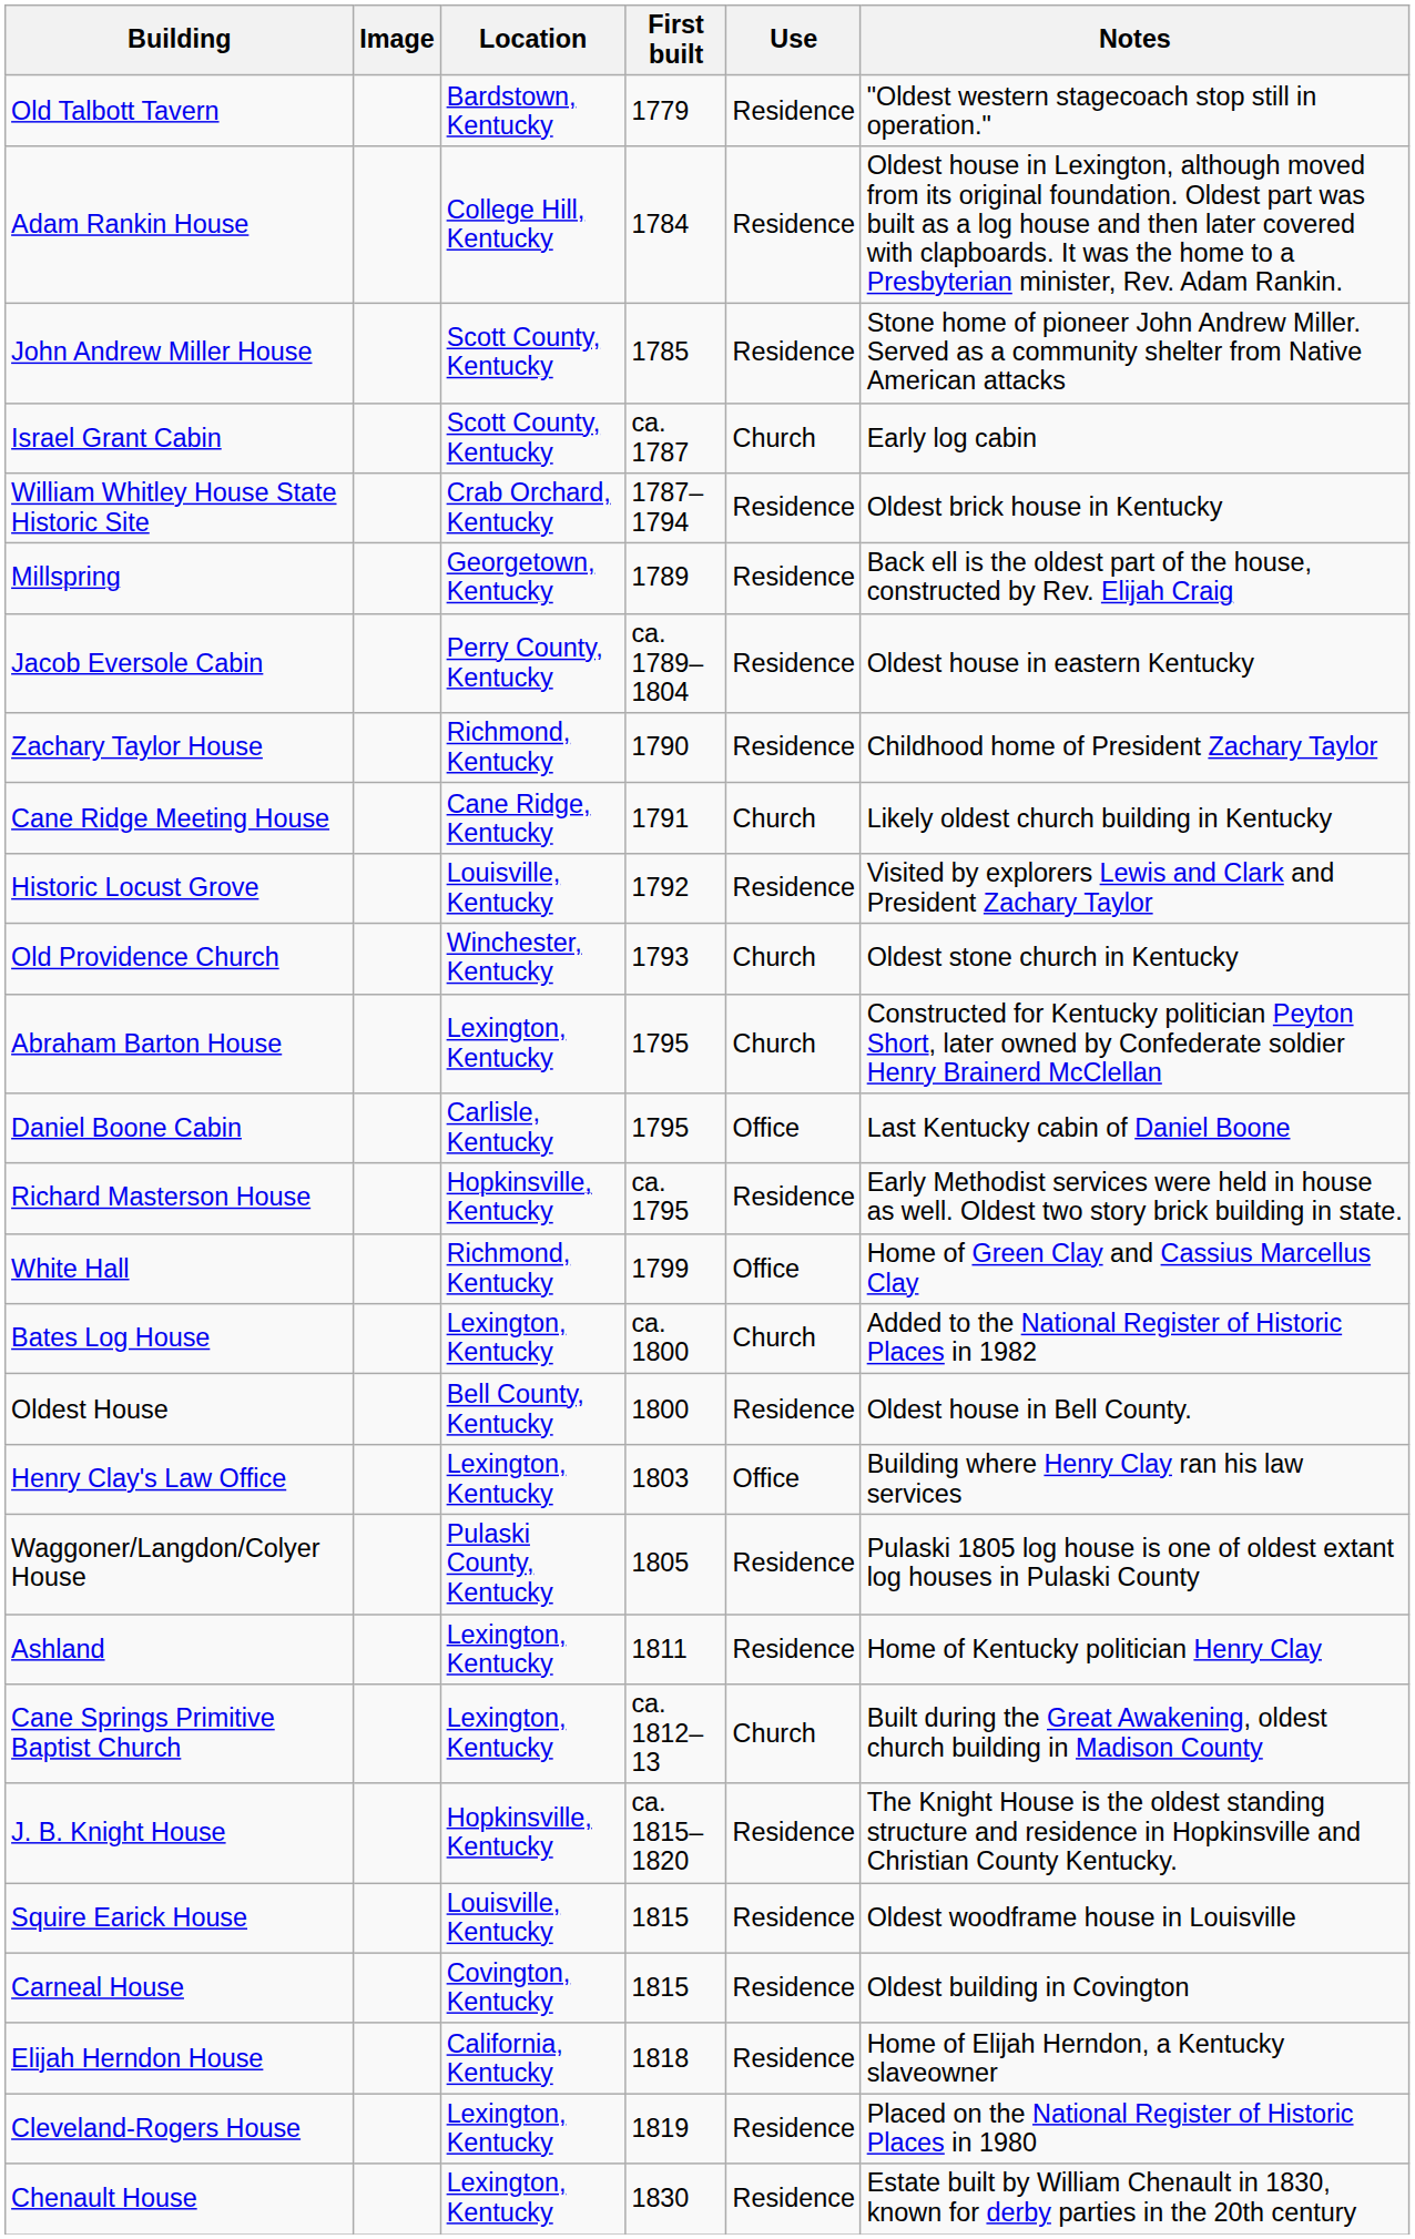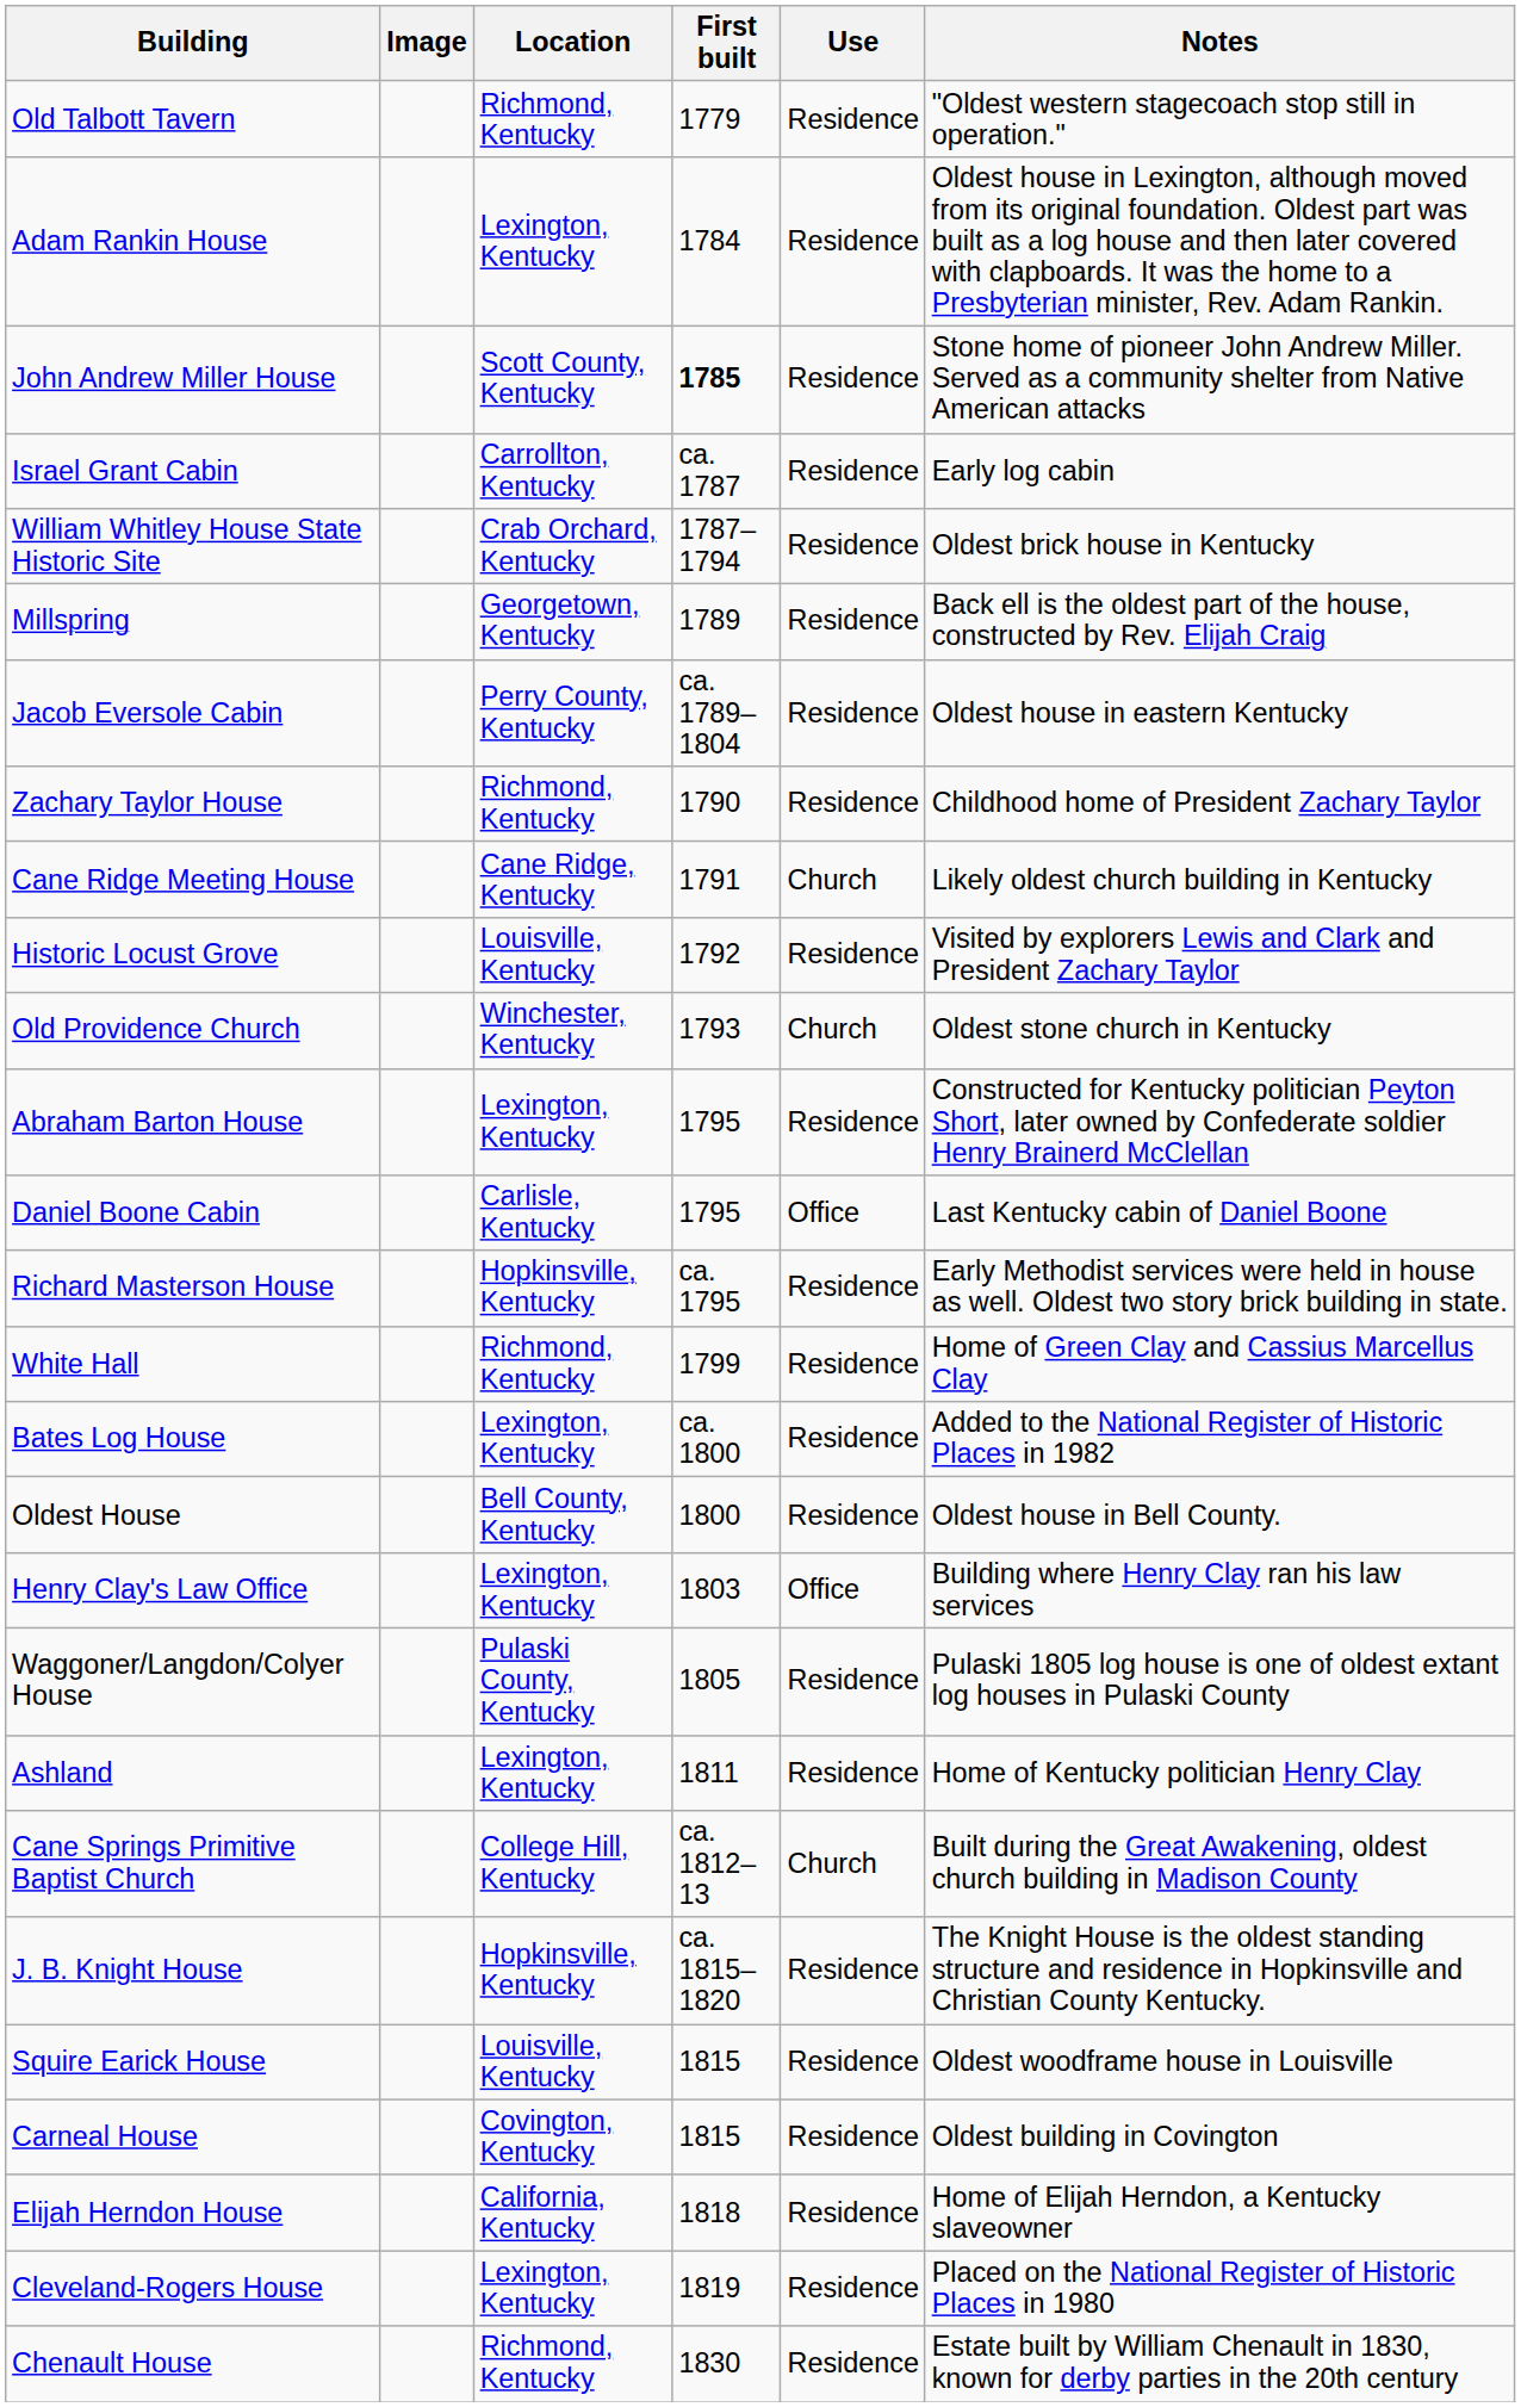 <table class="wikitable sortable">
 <tr>
 <th>Building</th>
 <th class="unsortable">Image</th>
 <th>Location</th>
 <th>First built</th>
 <th>Use</th>
 <th class="unsortable">Notes</th>
 </tr>
 <tr>
 <td><a href='#'>Old Talbott Tavern</a></td>
 <td></td>
-<td><a href='#'>Bardstown, Kentucky</a></td>
+<td><a href='#'>Richmond, Kentucky</a></td>
 <td>1779</td>
 <td>Residence</td>
 <td>"Oldest western stagecoach stop still in operation."</td>
 </tr>
 <tr>
 <td><a href='#'>Adam Rankin House</a></td>
 <td></td>
-<td><a href='#'>College Hill, Kentucky</a></td>
+<td><a href='#'>Lexington, Kentucky</a></td>
 <td>1784</td>
 <td>Residence</td>
 <td>Oldest house in Lexington, although moved from its original foundation. Oldest part was built as a log house and then later covered with clapboards. It was the home to a <a href='#'>Presbyterian</a> minister, Rev. Adam Rankin.</td>
 </tr>
 <tr>
 <td><a href='#'>John Andrew Miller House</a></td>
 <td></td>
 <td><a href='#'>Scott County, Kentucky</a></td>
-<td>1785</td>
+<td><strong>1785</strong></td>
 <td>Residence</td>
 <td>Stone home of pioneer John Andrew Miller. Served as a community shelter from Native American attacks</td>
 </tr>
 <tr>
 <td><a href='#'>Israel Grant Cabin</a></td>
 <td></td>
-<td><a href='#'>Scott County, Kentucky</a></td>
+<td><a href='#'>Carrollton, Kentucky</a></td>
 <td>ca. 1787</td>
-<td>Church</td>
+<td>Residence</td>
 <td>Early log cabin</td>
 </tr>
 <tr>
 <td><a href='#'>William Whitley House State Historic Site</a></td>
 <td></td>
 <td><a href='#'>Crab Orchard, Kentucky</a></td>
 <td>1787–1794</td>
 <td>Residence</td>
 <td>Oldest brick house in Kentucky</td>
 </tr>
 <tr>
 <td><a href='#'>Millspring</a></td>
 <td></td>
 <td><a href='#'>Georgetown, Kentucky</a></td>
 <td>1789</td>
 <td>Residence</td>
 <td>Back ell is the oldest part of the house, constructed by Rev. <a href='#'>Elijah Craig</a></td>
 </tr>
 <tr>
 <td><a href='#'>Jacob Eversole Cabin</a></td>
 <td></td>
 <td><a href='#'>Perry County, Kentucky</a></td>
 <td>ca. 1789–1804</td>
 <td>Residence</td>
 <td>Oldest house in eastern Kentucky</td>
 </tr>
 <tr>
 <td><a href='#'>Zachary Taylor House</a></td>
 <td></td>
 <td><a href='#'>Richmond, Kentucky</a></td>
 <td>1790</td>
 <td>Residence</td>
 <td>Childhood home of President <a href='#'>Zachary Taylor</a></td>
 </tr>
 <tr>
 <td><a href='#'>Cane Ridge Meeting House</a></td>
 <td></td>
 <td><a href='#'>Cane Ridge, Kentucky</a></td>
 <td>1791</td>
 <td>Church</td>
 <td>Likely oldest church building in Kentucky</td>
 </tr>
 <tr>
 <td><a href='#'>Historic Locust Grove</a></td>
 <td></td>
 <td><a href='#'>Louisville, Kentucky</a></td>
 <td>1792</td>
 <td>Residence</td>
 <td>Visited by explorers <a href='#'>Lewis and Clark</a> and President <a href='#'>Zachary Taylor</a></td>
 </tr>
 <tr>
 <td><a href='#'>Old Providence Church</a></td>
 <td></td>
 <td><a href='#'>Winchester, Kentucky</a></td>
 <td>1793</td>
 <td>Church</td>
 <td>Oldest stone church in Kentucky</td>
 </tr>
 <tr>
 <td><a href='#'>Abraham Barton House</a></td>
 <td></td>
 <td><a href='#'>Lexington, Kentucky</a></td>
 <td>1795</td>
-<td>Church</td>
+<td>Residence</td>
 <td>Constructed for Kentucky politician <a href='#'>Peyton Short</a>, later owned by Confederate soldier <a href='#'>Henry Brainerd McClellan</a></td>
 </tr>
 <tr>
 <td><a href='#'>Daniel Boone Cabin</a></td>
 <td></td>
 <td><a href='#'>Carlisle, Kentucky</a></td>
 <td>1795</td>
 <td>Office</td>
 <td>Last Kentucky cabin of <a href='#'>Daniel Boone</a></td>
 </tr>
 <tr>
 <td><a href='#'>Richard Masterson House</a></td>
 <td></td>
 <td><a href='#'>Hopkinsville, Kentucky</a></td>
 <td>ca. 1795</td>
 <td>Residence</td>
 <td>Early Methodist services were held in house as well. Oldest two story brick building in state.</td>
 </tr>
 <tr>
 <td><a href='#'>White Hall</a></td>
 <td></td>
 <td><a href='#'>Richmond, Kentucky</a></td>
 <td>1799</td>
-<td>Office</td>
+<td>Residence</td>
 <td>Home of <a href='#'>Green Clay</a> and <a href='#'>Cassius Marcellus Clay</a></td>
 </tr>
 <tr>
 <td><a href='#'>Bates Log House</a></td>
 <td></td>
 <td><a href='#'>Lexington, Kentucky</a></td>
 <td>ca. 1800</td>
-<td>Church</td>
+<td>Residence</td>
 <td>Added to the <a href='#'>National Register of Historic Places</a> in 1982</td>
 </tr>
 <tr>
 <td>Oldest House</td>
 <td></td>
 <td><a href='#'>Bell County, Kentucky</a></td>
 <td>1800</td>
 <td>Residence</td>
 <td>Oldest house in Bell County.</td>
 </tr>
 <tr>
 <td><a href='#'>Henry Clay's Law Office</a></td>
 <td></td>
 <td><a href='#'>Lexington, Kentucky</a></td>
 <td>1803</td>
 <td>Office</td>
 <td>Building where <a href='#'>Henry Clay</a> ran his law services</td>
 </tr>
 <tr>
 <td>Waggoner/Langdon/Colyer House</td>
 <td></td>
 <td><a href='#'>Pulaski County, Kentucky</a></td>
 <td>1805</td>
 <td>Residence</td>
 <td>Pulaski 1805 log house is one of oldest extant log houses in Pulaski County</td>
 </tr>
 <tr>
 <td><a href='#'>Ashland</a></td>
 <td></td>
 <td><a href='#'>Lexington, Kentucky</a></td>
 <td>1811</td>
 <td>Residence</td>
 <td>Home of Kentucky politician <a href='#'>Henry Clay</a></td>
 </tr>
 <tr>
 <td><a href='#'>Cane Springs Primitive Baptist Church</a></td>
 <td></td>
-<td><a href='#'>Lexington, Kentucky</a></td>
+<td><a href='#'>College Hill, Kentucky</a></td>
 <td>ca. 1812–13</td>
 <td>Church</td>
 <td>Built during the <a href='#'>Great Awakening</a>, oldest church building in <a href='#'>Madison County</a></td>
 </tr>
 <tr>
 <td><a href='#'>J. B. Knight House</a></td>
 <td></td>
 <td><a href='#'>Hopkinsville, Kentucky</a></td>
 <td>ca. 1815–1820</td>
 <td>Residence</td>
 <td>The Knight House is the oldest standing structure and residence in Hopkinsville and Christian County Kentucky.</td>
 </tr>
 <tr>
 <td><a href='#'>Squire Earick House</a></td>
 <td></td>
 <td><a href='#'>Louisville, Kentucky</a></td>
 <td>1815</td>
 <td>Residence</td>
 <td>Oldest woodframe house in Louisville</td>
 </tr>
 <tr>
 <td><a href='#'>Carneal House</a></td>
 <td></td>
 <td><a href='#'>Covington, Kentucky</a></td>
 <td>1815</td>
 <td>Residence</td>
 <td>Oldest building in Covington</td>
 </tr>
 <tr>
 <td><a href='#'>Elijah Herndon House</a></td>
 <td></td>
 <td><a href='#'>California, Kentucky</a></td>
 <td>1818</td>
 <td>Residence</td>
 <td>Home of Elijah Herndon, a Kentucky slaveowner</td>
 </tr>
 <tr>
 <td><a href='#'>Cleveland-Rogers House</a></td>
 <td></td>
 <td><a href='#'>Lexington, Kentucky</a></td>
 <td>1819</td>
 <td>Residence</td>
 <td>Placed on the <a href='#'>National Register of Historic Places</a> in 1980</td>
 </tr>
 <tr>
 <td><a href='#'>Chenault House</a></td>
 <td></td>
-<td><a href='#'>Lexington, Kentucky</a></td>
+<td><a href='#'>Richmond, Kentucky</a></td>
 <td>1830</td>
 <td>Residence</td>
 <td>Estate built by William Chenault in 1830, known for <a href='#'>derby</a> parties in the 20th century</td>
 </tr>
 </table>
